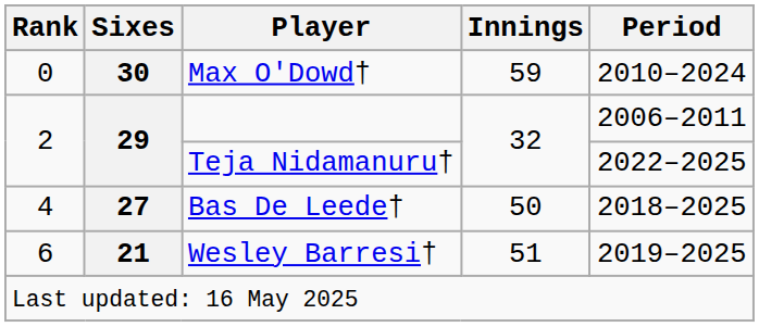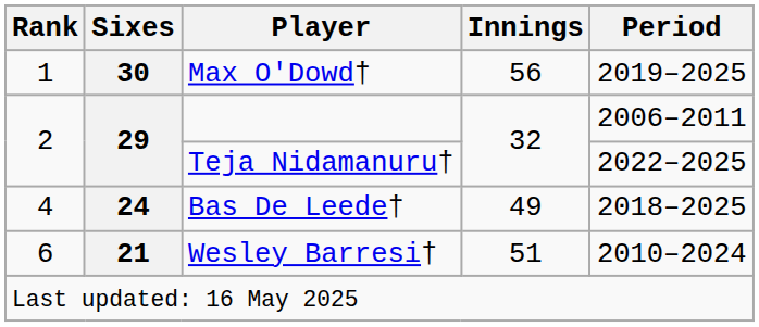 <table class="wikitable plainrowheaders sortable">
 <tr>
 <th scope=col>Rank</th>
 <th scope=col>Sixes</th>
 <th scope=col>Player</th>
 <th scope=col>Innings</th>
 <th scope=col>Period</th>
 </tr>
 <tr>
-<td align=center>0</td>
+<td align=center>1</td>
 <th scope="row" style="text-align:center;">30</th>
 <td><a href='#'>Max O'Dowd</a>†</td>
-<td align=center>59</td>
-<td>2010–2024</td>
+<td align=center>56</td>
+<td>2019–2025</td>
 </tr>
 <tr>
 <td rowspan="2" align="center">2</td>
 <th rowspan="2;" scope="row" style="text-align:center">29</th>
 <td></td>
 <td rowspan="2" align="center">32</td>
 <td>2006–2011</td>
 </tr>
 <tr>
 <td><a href='#'>Teja Nidamanuru</a>†</td>
 <td>2022–2025</td>
 </tr>
 <tr>
 <td align=center>4</td>
-<th scope=row style="text-align:center;">27</th>
+<th scope=row style="text-align:center;">24</th>
 <td><a href='#'>Bas De Leede</a>†</td>
-<td align="center">50</td>
+<td align="center">49</td>
 <td>2018–2025</td>
 </tr>
 <tr>
 <td align=center>6</td>
 <th scope=row style="text-align:center;">21</th>
 <td><a href='#'>Wesley Barresi</a>†</td>
 <td align="center">51</td>
-<td>2019–2025</td>
+<td>2010–2024</td>
 </tr>
 <tr class=sortbottom>
 <td colspan=6><small>Last updated: 16 May 2025</small></td>
 </tr>
 </table>
